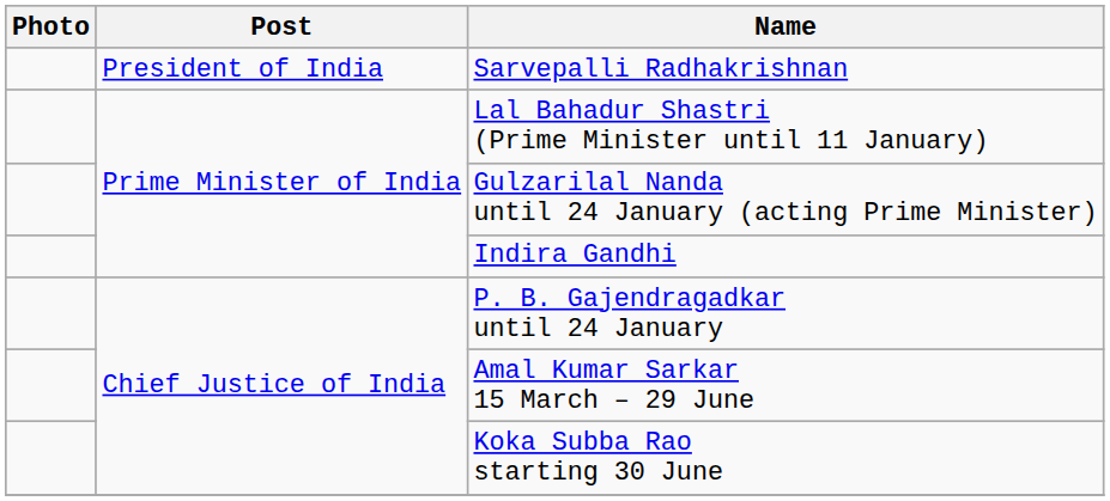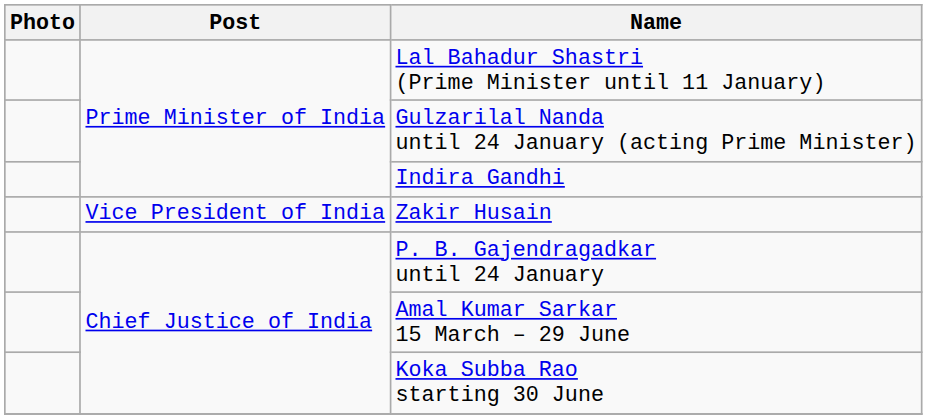 <table class=wikitable>
 <tr>
 <th>Photo</th>
 <th>Post</th>
 <th>Name</th>
-</tr>
-<tr>
-<td></td>
-<td><a href='#'>President of India</a></td>
-<td><a href='#'>Sarvepalli Radhakrishnan</a></td>
 </tr>
 <tr>
 <td></td>
 <td rowspan=3><a href='#'>Prime Minister of India</a></td>
 <td><a href='#'>Lal Bahadur Shastri</a><br>(Prime Minister until 11 January)</td>
 </tr>
 <tr>
 <td></td>
 <td><a href='#'>Gulzarilal Nanda</a><br>until 24 January (acting Prime Minister)</td>
 </tr>
 <tr>
 <td></td>
 <td><a href='#'>Indira Gandhi</a></td>
+</tr>
+<tr +*>
+<td></td>
+<td><a href='#'>Vice President of India</a></td>
+<td><a href='#'>Zakir Husain</a></td>
 </tr>
 <tr>
 <td></td>
 <td rowspan=3><a href='#'>Chief Justice of India</a></td>
 <td><a href='#'>P. B. Gajendragadkar</a><br>until 24 January</td>
 </tr>
 <tr>
 <td></td>
 <td><a href='#'>Amal Kumar Sarkar</a><br>15 March – 29 June</td>
 </tr>
 <tr>
 <td></td>
 <td><a href='#'>Koka Subba Rao</a><br>starting 30 June</td>
 </tr>
 <tr>
 </tr>
 </table>
